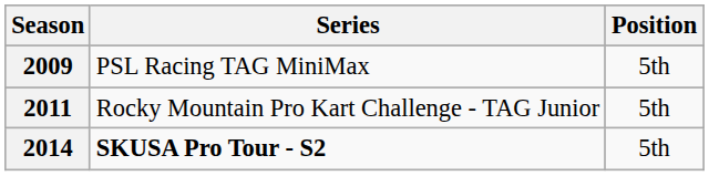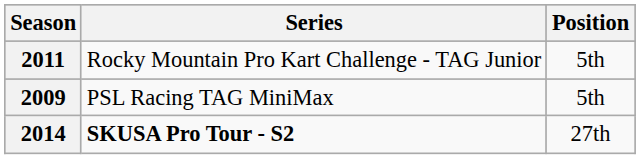 <table class="wikitable" style="font-size: 85%; text-align:center">
 <tr>
 <th>Season</th>
 <th>Series</th>
 <th>Position</th>
 </tr>
 <tr>
+<th>2011</th>
+<td align="left">Rocky Mountain Pro Kart Challenge - TAG Junior</td>
+<td>5th</td>
+</tr>
+<tr>
 <th>2009</th>
 <td align="left">PSL Racing TAG MiniMax</td>
 <td>5th</td>
 </tr>
 <tr>
-<th>2011</th>
-<td align="left">Rocky Mountain Pro Kart Challenge - TAG Junior</td>
-<td>5th</td>
-</tr>
-<tr>
 <th>2014</th>
 <td align="left"><strong>SKUSA Pro Tour - S2</strong></td>
-<td>5th</td>
+<td>27th</td>
 </tr>
 </table>
